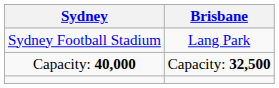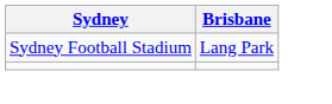 <table class="wikitable" style="text-align:center">
 <tr>
 <th><a href='#'>Sydney</a></th>
 <th><a href='#'>Brisbane</a></th>
 </tr>
 <tr>
 <td><a href='#'>Sydney Football Stadium</a></td>
 <td><a href='#'>Lang Park</a></td>
 </tr>
 <tr>
-<td>Capacity: <strong>40,000</strong></td>
-<td>Capacity: <strong>32,500</strong></td>
-</tr>
-<tr>
 <td></td>
 <td></td>
 </tr>
 </table>
